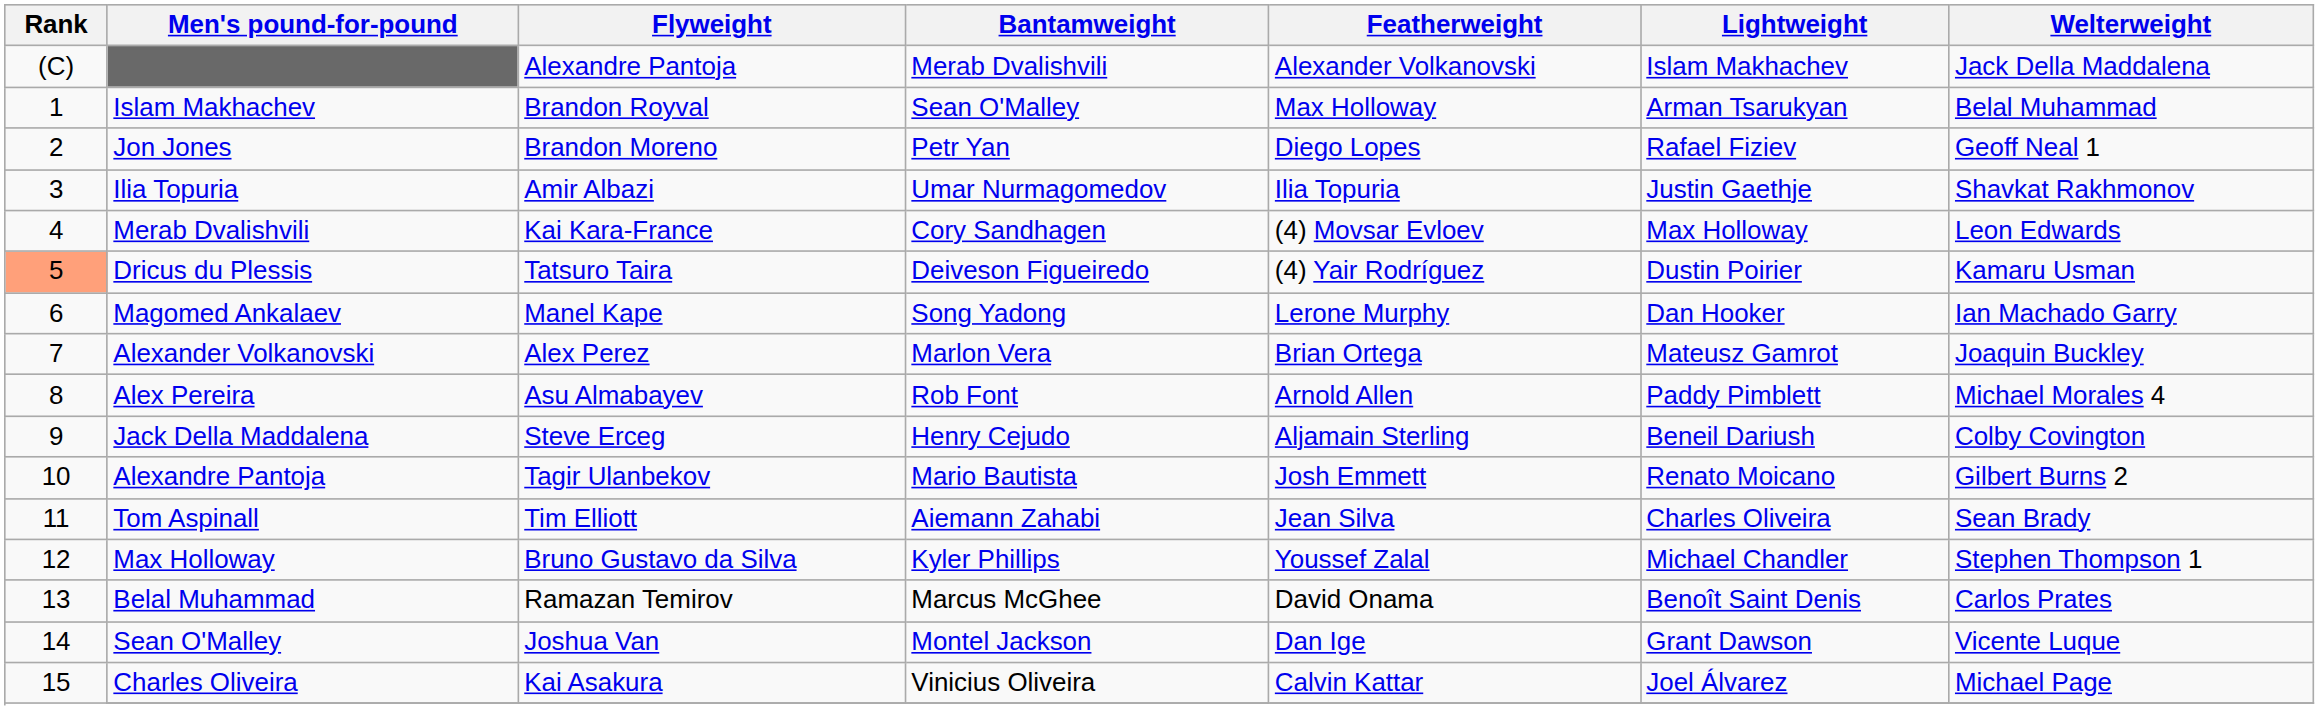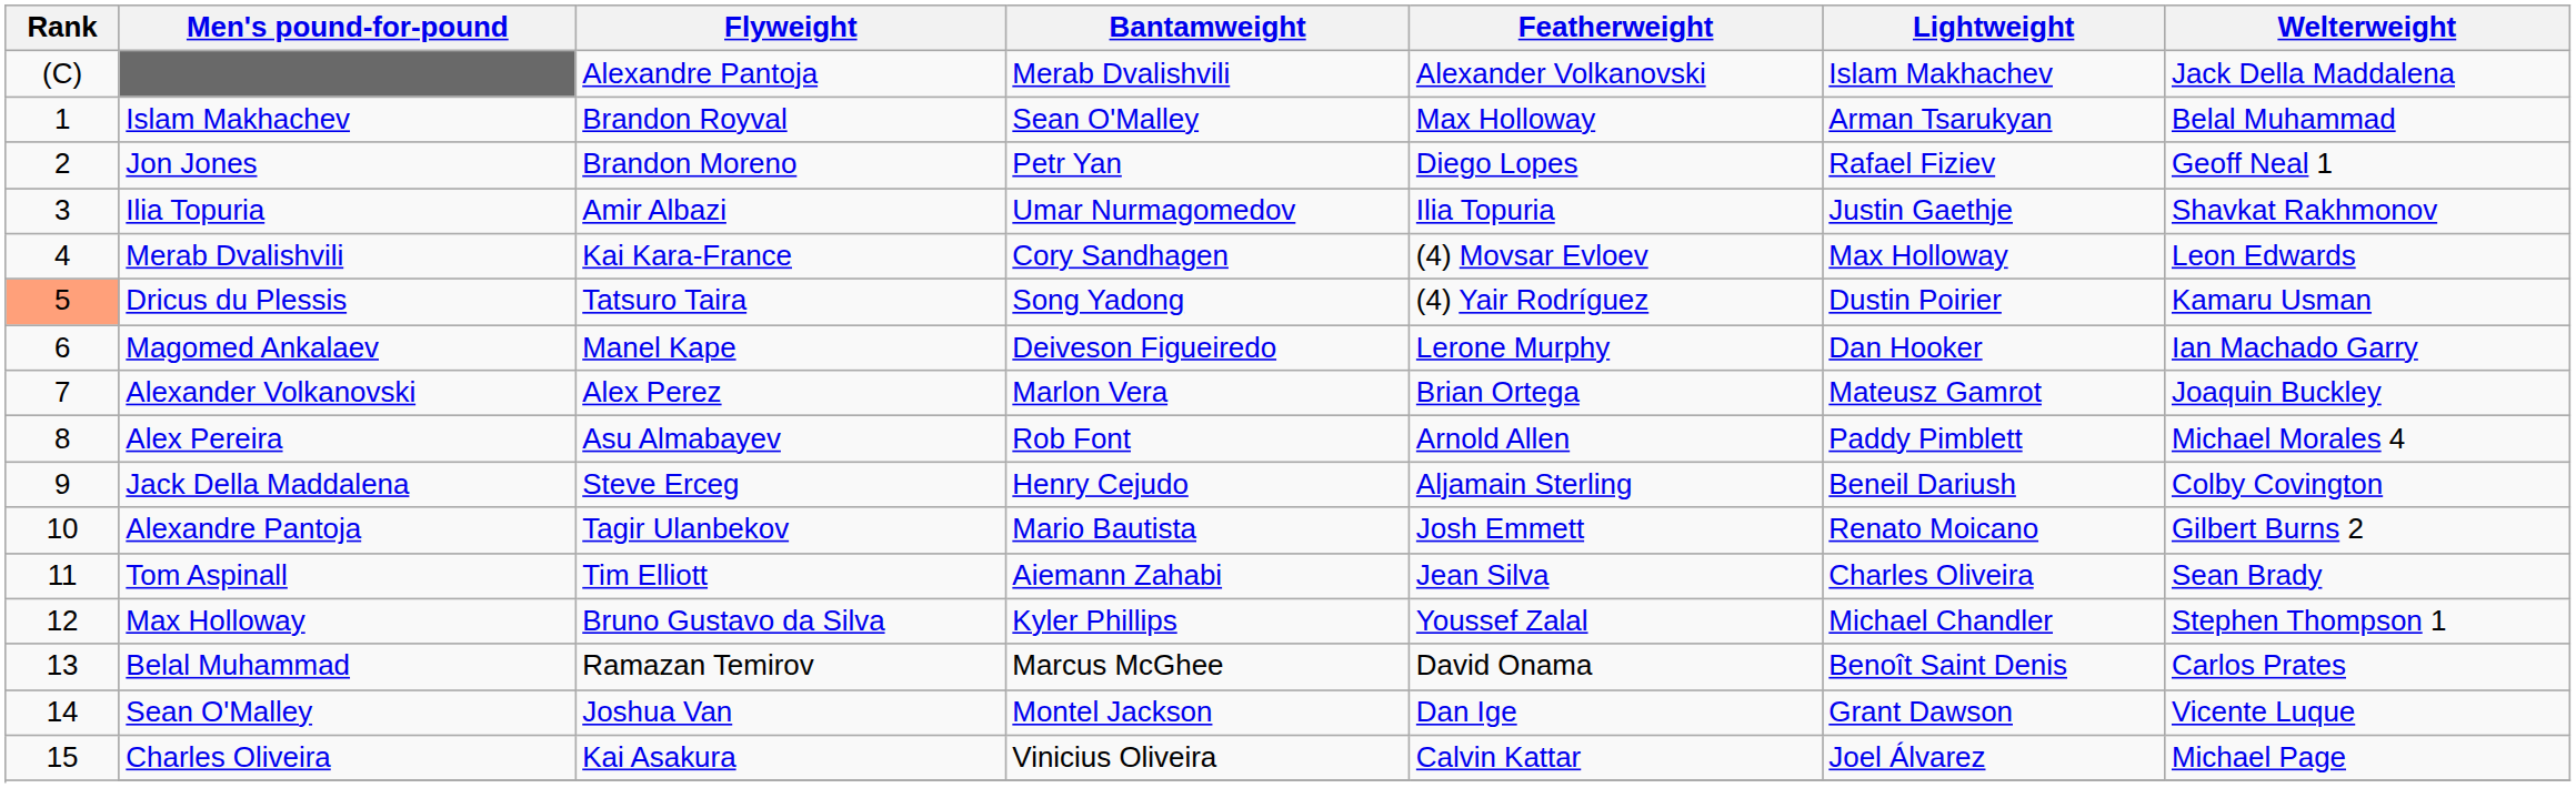 <table class="wikitable" width="90%" style="text-align:Left">
 <tr>
 <th>Rank</th>
 <th><a href='#'>Men's pound-for-pound</a></th>
 <th><a href='#'>Flyweight</a></th>
 <th><a href='#'>Bantamweight</a></th>
 <th><a href='#'>Featherweight</a></th>
 <th><a href='#'>Lightweight</a></th>
 <th><a href='#'>Welterweight</a></th>
 </tr>
 <tr>
 <td style="text-align: center;">(C)</td>
 <td style="background: #696969; text-align: center; color:white"></td>
 <td><a href='#'>Alexandre Pantoja</a></td>
 <td><a href='#'>Merab Dvalishvili</a></td>
 <td><a href='#'>Alexander Volkanovski</a></td>
 <td><a href='#'>Islam Makhachev</a></td>
 <td><a href='#'>Jack Della Maddalena</a></td>
 </tr>
 <tr>
 <td style="text-align: center;">1</td>
 <td><a href='#'>Islam Makhachev</a></td>
 <td><a href='#'>Brandon Royval</a></td>
 <td><a href='#'>Sean O'Malley</a></td>
 <td><a href='#'>Max Holloway</a></td>
 <td><a href='#'>Arman Tsarukyan</a></td>
 <td><a href='#'>Belal Muhammad</a></td>
 </tr>
 <tr>
 <td style="text-align: center;">2</td>
 <td><a href='#'>Jon Jones</a></td>
 <td><a href='#'>Brandon Moreno</a></td>
 <td><a href='#'>Petr Yan</a></td>
 <td><a href='#'>Diego Lopes</a></td>
 <td><a href='#'>Rafael Fiziev</a></td>
 <td><a href='#'>Geoff Neal</a>  1</td>
 </tr>
 <tr>
 <td style="text-align: center;">3</td>
 <td><a href='#'>Ilia Topuria</a></td>
 <td><a href='#'>Amir Albazi</a></td>
 <td><a href='#'>Umar Nurmagomedov</a></td>
 <td><a href='#'>Ilia Topuria</a></td>
 <td><a href='#'>Justin Gaethje</a></td>
 <td><a href='#'>Shavkat Rakhmonov</a></td>
 </tr>
 <tr>
 <td style="text-align: center;">4</td>
 <td><a href='#'>Merab Dvalishvili</a></td>
 <td><a href='#'>Kai Kara-France</a></td>
 <td><a href='#'>Cory Sandhagen</a></td>
 <td>(4) <a href='#'>Movsar Evloev</a></td>
 <td><a href='#'>Max Holloway</a></td>
 <td><a href='#'>Leon Edwards</a></td>
 </tr>
 <tr>
 <td style="background: lightsalmon; text-align: center;">5</td>
 <td><a href='#'>Dricus du Plessis</a></td>
 <td><a href='#'>Tatsuro Taira</a></td>
-<td><a href='#'>Deiveson Figueiredo</a></td>
+<td><a href='#'>Song Yadong</a></td>
 <td>(4) <a href='#'>Yair Rodríguez</a></td>
 <td><a href='#'>Dustin Poirier</a></td>
 <td><a href='#'>Kamaru Usman</a></td>
 </tr>
 <tr>
 <td style="text-align: center;">6</td>
 <td><a href='#'>Magomed Ankalaev</a></td>
 <td><a href='#'>Manel Kape</a></td>
-<td><a href='#'>Song Yadong</a></td>
+<td><a href='#'>Deiveson Figueiredo</a></td>
 <td><a href='#'>Lerone Murphy</a></td>
 <td><a href='#'>Dan Hooker</a></td>
 <td><a href='#'>Ian Machado Garry</a></td>
 </tr>
 <tr>
 <td style="text-align: center;">7</td>
 <td><a href='#'>Alexander Volkanovski</a></td>
 <td><a href='#'>Alex Perez</a></td>
 <td><a href='#'>Marlon Vera</a></td>
 <td><a href='#'>Brian Ortega</a></td>
 <td><a href='#'>Mateusz Gamrot</a></td>
 <td><a href='#'>Joaquin Buckley</a></td>
 </tr>
 <tr>
 <td style="text-align: center;">8</td>
 <td><a href='#'>Alex Pereira</a></td>
 <td><a href='#'>Asu Almabayev</a></td>
 <td><a href='#'>Rob Font</a></td>
 <td><a href='#'>Arnold Allen</a></td>
 <td><a href='#'>Paddy Pimblett</a></td>
 <td><a href='#'>Michael Morales</a>  4</td>
 </tr>
 <tr>
 <td style="text-align: center;">9</td>
 <td><a href='#'>Jack Della Maddalena</a></td>
 <td><a href='#'>Steve Erceg</a></td>
 <td><a href='#'>Henry Cejudo</a></td>
 <td><a href='#'>Aljamain Sterling</a></td>
 <td><a href='#'>Beneil Dariush</a></td>
 <td><a href='#'>Colby Covington</a></td>
 </tr>
 <tr>
 <td style="text-align: center;">10</td>
 <td><a href='#'>Alexandre Pantoja</a></td>
 <td><a href='#'>Tagir Ulanbekov</a></td>
 <td><a href='#'>Mario Bautista</a></td>
 <td><a href='#'>Josh Emmett</a></td>
 <td><a href='#'>Renato Moicano</a></td>
 <td><a href='#'>Gilbert Burns</a>   2</td>
 </tr>
 <tr>
 <td style="text-align: center;">11</td>
 <td><a href='#'>Tom Aspinall</a></td>
 <td><a href='#'>Tim Elliott</a></td>
 <td><a href='#'>Aiemann Zahabi</a></td>
 <td><a href='#'>Jean Silva</a></td>
 <td><a href='#'>Charles Oliveira</a></td>
 <td><a href='#'>Sean Brady</a></td>
 </tr>
 <tr>
 <td style="text-align: center;">12</td>
 <td><a href='#'>Max Holloway</a></td>
 <td><a href='#'>Bruno Gustavo da Silva</a></td>
 <td><a href='#'>Kyler Phillips</a></td>
 <td><a href='#'>Youssef Zalal</a></td>
 <td><a href='#'>Michael Chandler</a></td>
 <td><a href='#'>Stephen Thompson</a>  1</td>
 </tr>
 <tr>
 <td style="text-align: center;">13</td>
 <td><a href='#'>Belal Muhammad</a></td>
 <td>Ramazan Temirov</td>
 <td>Marcus McGhee</td>
 <td>David Onama</td>
 <td><a href='#'>Benoît Saint Denis</a></td>
 <td><a href='#'>Carlos Prates</a></td>
 </tr>
 <tr>
 <td style="text-align: center;">14</td>
 <td><a href='#'>Sean O'Malley</a></td>
 <td><a href='#'>Joshua Van</a></td>
 <td><a href='#'>Montel Jackson</a></td>
 <td><a href='#'>Dan Ige</a></td>
 <td><a href='#'>Grant Dawson</a></td>
 <td><a href='#'>Vicente Luque</a></td>
 </tr>
 <tr>
 <td style="text-align: center;" rowspan=2>15</td>
 <td><a href='#'>Charles Oliveira</a></td>
 <td><a href='#'>Kai Asakura</a></td>
 <td>Vinicius Oliveira</td>
 <td><a href='#'>Calvin Kattar</a></td>
 <td><a href='#'>Joel Álvarez</a></td>
 <td><a href='#'>Michael Page</a></td>
 </tr>
 <tr>
 </tr>
 </table>
